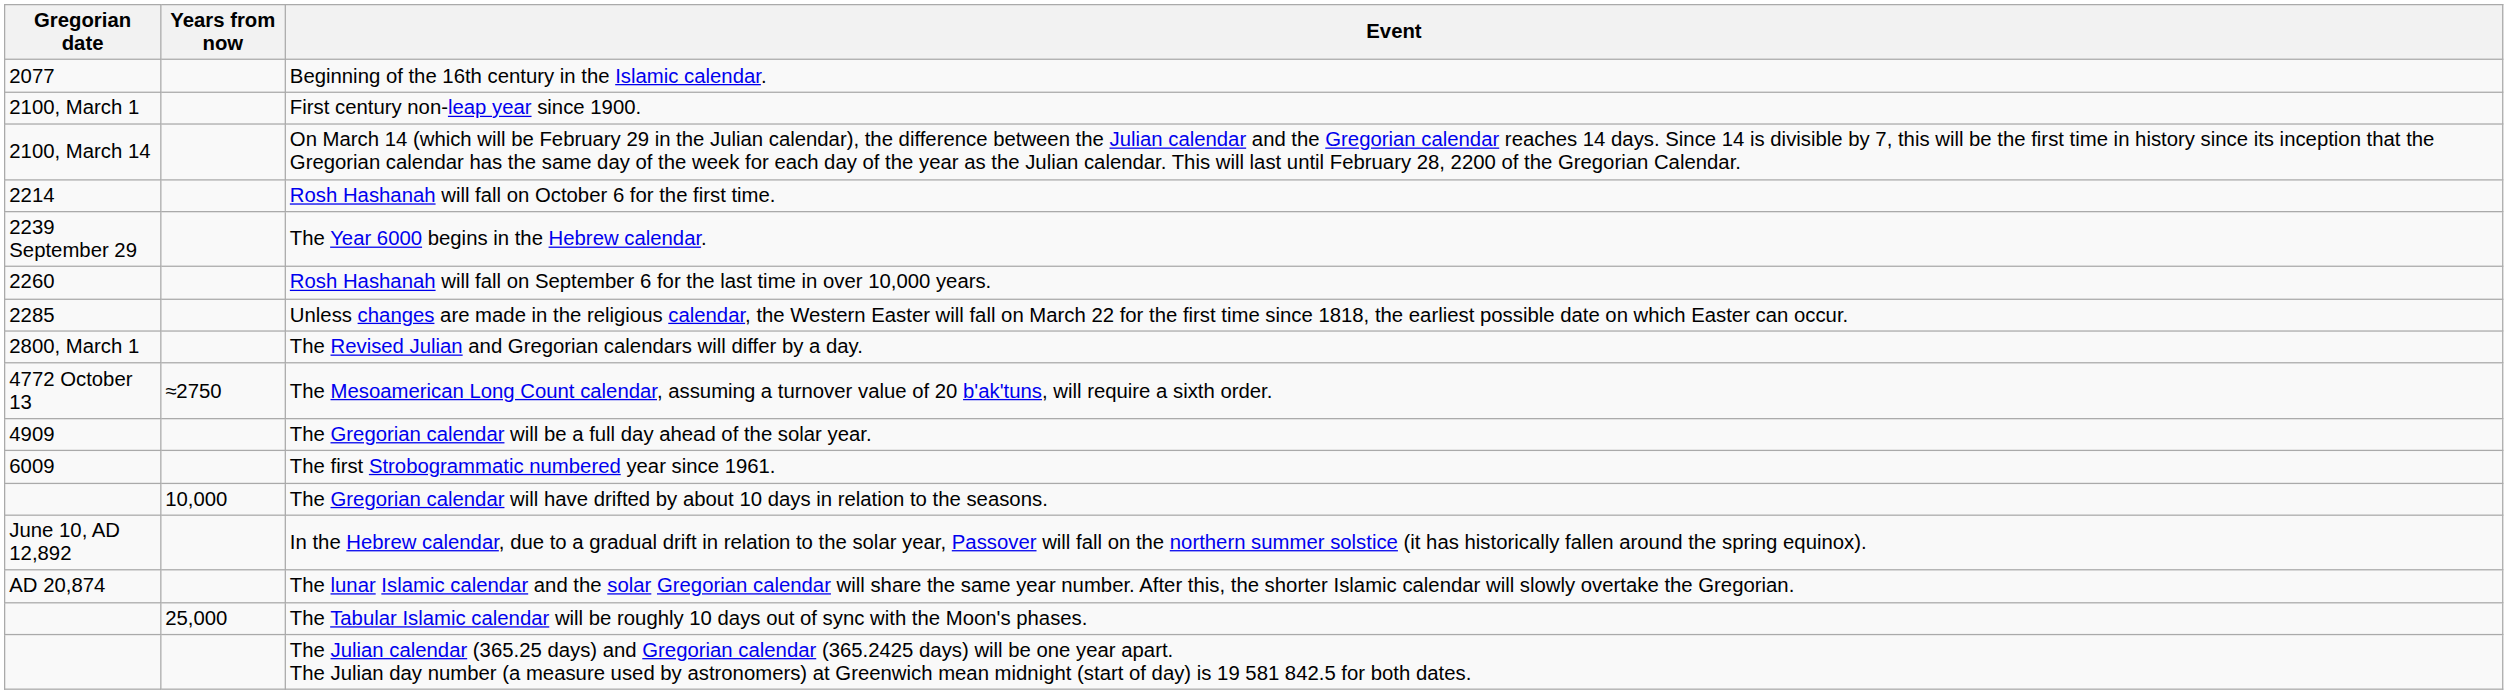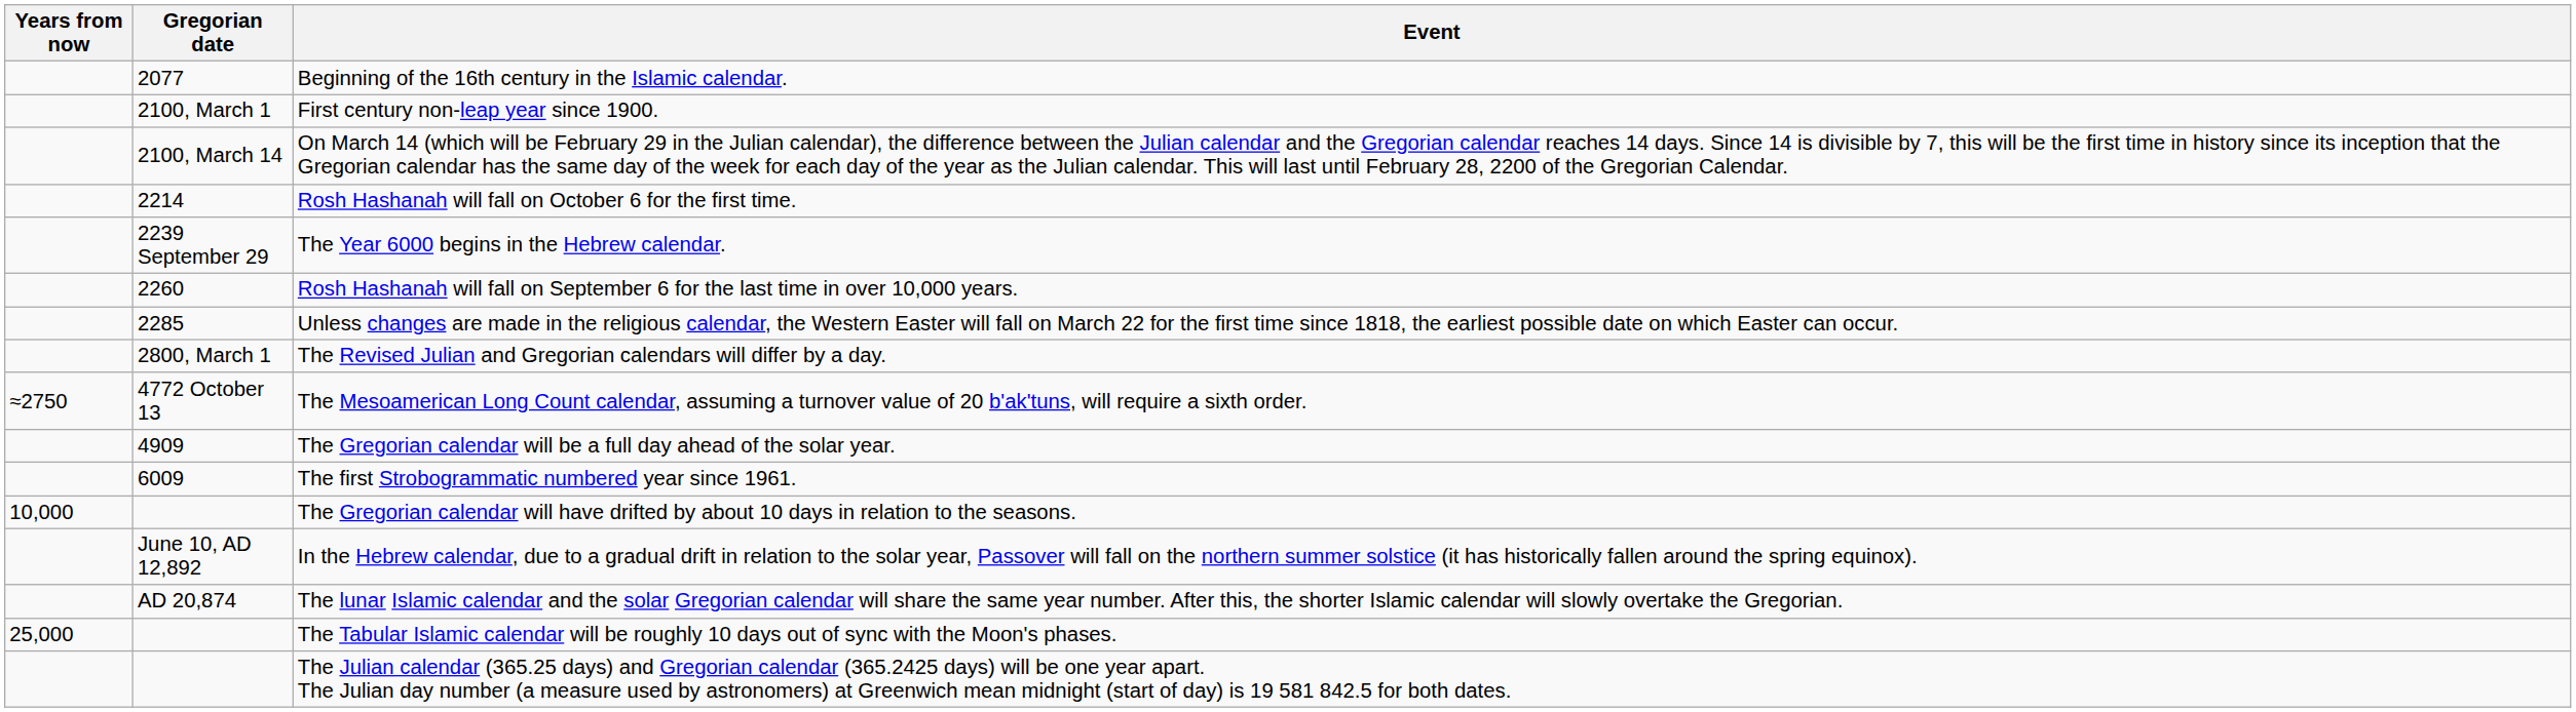 <table class="wikitable">
 <tr>
+<th scope="col">Years from now</th>
 <th>Gregorian<br>date</th>
-<th scope="col">Years from now</th>
 <th>Event</th>
 </tr>
 <tr>
+<td></td>
 <td>2077</td>
-<td></td>
 <td>Beginning of the 16th century in the <a href='#'>Islamic calendar</a>.</td>
 </tr>
 <tr>
+<td></td>
 <td>2100, March 1</td>
-<td></td>
 <td>First century non-<a href='#'>leap year</a> since 1900.</td>
 </tr>
 <tr>
+<td></td>
 <td>2100, March 14</td>
-<td></td>
 <td>On March 14 (which will be February 29 in the Julian calendar), the difference between the <a href='#'>Julian calendar</a> and the <a href='#'>Gregorian calendar</a> reaches 14 days. Since 14 is divisible by 7, this will be the first time in history since its inception that the Gregorian calendar has the same day of the week for each day of the year as the Julian calendar. This will last until February 28, 2200 of the Gregorian Calendar.</td>
 </tr>
 <tr>
+<td></td>
 <td>2214</td>
-<td></td>
 <td><a href='#'>Rosh Hashanah</a> will fall on October 6 for the first time.</td>
 </tr>
 <tr>
+<td></td>
 <td>2239 September 29</td>
-<td></td>
 <td>The <a href='#'>Year 6000</a> begins in the <a href='#'>Hebrew calendar</a>.</td>
 </tr>
 <tr>
+<td></td>
 <td>2260</td>
-<td></td>
 <td><a href='#'>Rosh Hashanah</a> will fall on September 6 for the last time in over 10,000 years.</td>
 </tr>
 <tr>
+<td></td>
 <td>2285</td>
-<td></td>
 <td>Unless <a href='#'>changes</a> are made in the religious <a href='#'>calendar</a>, the Western Easter will fall on March 22 for the first time since 1818, the earliest possible date on which Easter can occur.</td>
 </tr>
 <tr>
+<td></td>
 <td>2800, March 1</td>
-<td></td>
 <td>The <a href='#'>Revised Julian</a> and Gregorian calendars will differ by a day.</td>
 </tr>
 <tr>
+<td>≈2750</td>
 <td>4772 October 13</td>
-<td>≈2750</td>
 <td>The <a href='#'>Mesoamerican Long Count calendar</a>, assuming a turnover value of 20 <a href='#'>b'ak'tuns</a>, will require a sixth order.</td>
 </tr>
 <tr>
+<td></td>
 <td>4909</td>
-<td></td>
 <td>The <a href='#'>Gregorian calendar</a> will be a full day ahead of the solar year.</td>
 </tr>
 <tr>
+<td></td>
 <td>6009</td>
-<td></td>
 <td>The first <a href='#'>Strobogrammatic numbered</a> year since 1961.</td>
 </tr>
 <tr>
+<td>10,000</td>
 <td></td>
-<td>10,000</td>
 <td>The <a href='#'>Gregorian calendar</a> will have drifted by about 10 days in relation to the seasons.</td>
 </tr>
 <tr>
+<td></td>
 <td>June 10, AD 12,892</td>
-<td></td>
 <td>In the <a href='#'>Hebrew calendar</a>, due to a gradual drift in relation to the solar year, <a href='#'>Passover</a> will fall on the <a href='#'>northern summer solstice</a> (it has historically fallen around the spring equinox).</td>
 </tr>
 <tr>
+<td></td>
 <td>AD 20,874</td>
-<td></td>
 <td>The <a href='#'>lunar</a> <a href='#'>Islamic calendar</a> and the <a href='#'>solar</a> <a href='#'>Gregorian calendar</a> will share the same year number. After this, the shorter Islamic calendar will slowly overtake the Gregorian.</td>
 </tr>
 <tr>
+<td>25,000</td>
 <td></td>
-<td>25,000</td>
 <td>The <a href='#'>Tabular Islamic calendar</a> will be roughly 10 days out of sync with the Moon's phases.</td>
 </tr>
 <tr>
 <td></td>
 <td></td>
 <td>The <a href='#'>Julian calendar</a> (365.25 days) and <a href='#'>Gregorian calendar</a> (365.2425 days) will be one year apart.<br> The Julian day number (a measure used by astronomers) at Greenwich mean midnight (start of day) is 19 581 842.5 for both dates.</td>
 </tr>
 </table>
